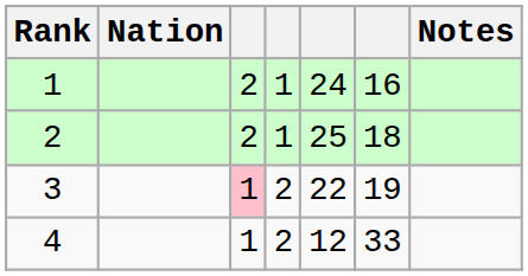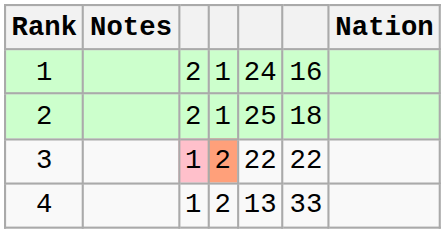 <table class="wikitable sortable" style="text-align: center;">
 <tr>
 <th>Rank</th>
-<th>Nation</th>
+<th>Notes</th>
 <th></th>
 <th></th>
 <th></th>
 <th></th>
-<th>Notes</th>
+<th>Nation</th>
 </tr>
 <tr style="background:#cfc;">
 <td>1</td>
-<td align=left></td>
+<td></td>
 <td>2</td>
 <td>1</td>
 <td>24</td>
 <td>16</td>
-<td></td>
+<td align=left></td>
 </tr>
 <tr style="background:#cfc;">
 <td>2</td>
-<td align=left></td>
+<td></td>
 <td>2</td>
 <td>1</td>
 <td>25</td>
 <td>18</td>
-<td></td>
+<td align=left></td>
 </tr>
 <tr>
 <td>3</td>
+<td></td>
+<td style="background: pink;">1</td>
+<td style="background: lightsalmon;">2</td>
+<td>22</td>
+<td>22</td>
 <td align=left></td>
-<td style="background: pink;">1</td>
-<td>2</td>
-<td>22</td>
-<td>19</td>
-<td></td>
 </tr>
 <tr>
 <td>4</td>
-<td align=left></td>
+<td></td>
 <td>1</td>
 <td>2</td>
-<td>12</td>
+<td>13</td>
 <td>33</td>
-<td></td>
+<td align=left></td>
 </tr>
 </table>
